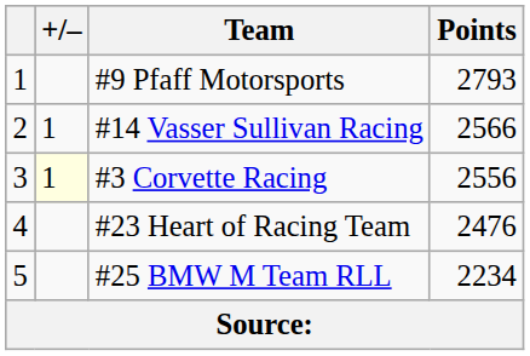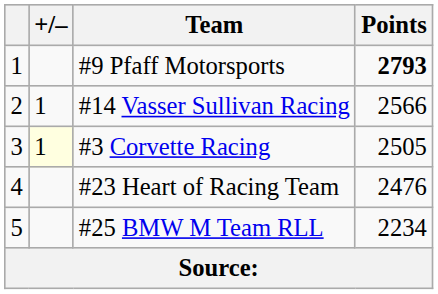 <table class="wikitable" style="font-size: 95%;">
 <tr>
 <th scope="col"></th>
 <th scope="col">+/–</th>
 <th scope="col">Team</th>
 <th scope="col">Points</th>
 </tr>
 <tr>
 <td align=center>1</td>
 <td align="left"></td>
 <td> #9 Pfaff Motorsports</td>
-<td align=right>2793</td>
+<td align=right><strong>2793</strong></td>
 </tr>
 <tr>
 <td align=center>2</td>
 <td align="left"> 1</td>
 <td> #14 <a href='#'>Vasser Sullivan Racing</a></td>
 <td align=right>2566</td>
 </tr>
 <tr>
 <td align=center>3</td>
 <td align="left" style="background: lightyellow;"> 1</td>
 <td> #3 <a href='#'>Corvette Racing</a></td>
-<td align=right>2556</td>
+<td align=right>2505</td>
 </tr>
 <tr>
 <td align=center>4</td>
 <td align="left"></td>
 <td> #23 Heart of Racing Team</td>
 <td align=right>2476</td>
 </tr>
 <tr>
 <td align=center>5</td>
 <td align="left"></td>
 <td> #25 <a href='#'>BMW M Team RLL</a></td>
 <td align=right>2234</td>
 </tr>
 <tr>
 <th colspan=5>Source:</th>
 </tr>
 </table>
